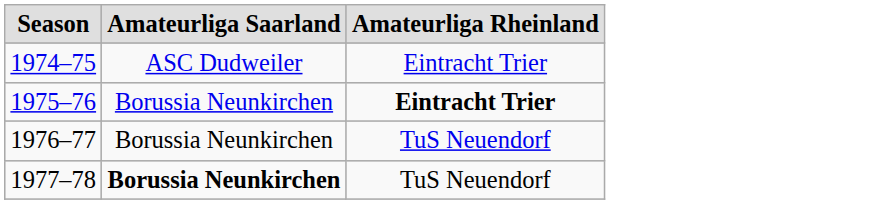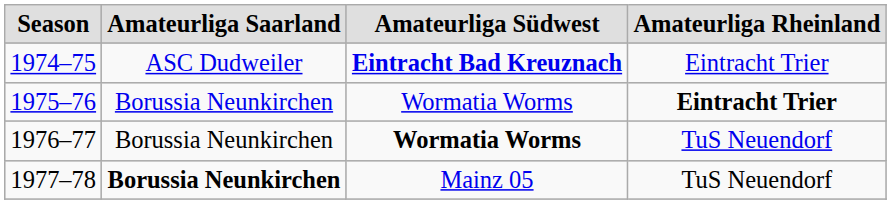 <table class="wikitable">
 <tr style="text-align:center; background:#dfdfdf;">
 <td><strong>Season</strong></td>
 <td><strong>Amateurliga Saarland</strong></td>
+<td><strong>Amateurliga Südwest</strong></td>
 <td><strong>Amateurliga Rheinland</strong></td>
 </tr>
 <tr style="text-align:center;">
 <td><a href='#'>1974–75</a></td>
 <td><a href='#'>ASC Dudweiler</a></td>
+<td><strong><a href='#'>Eintracht Bad Kreuznach</a></strong></td>
 <td><a href='#'>Eintracht Trier</a></td>
 </tr>
 <tr style="text-align:center;">
 <td><a href='#'>1975–76</a></td>
 <td><a href='#'>Borussia Neunkirchen</a></td>
+<td><a href='#'>Wormatia Worms</a></td>
 <td><strong>Eintracht Trier</strong></td>
 </tr>
 <tr style="text-align:center;">
 <td>1976–77</td>
 <td>Borussia Neunkirchen</td>
+<td><strong>Wormatia Worms</strong></td>
 <td><a href='#'>TuS Neuendorf</a></td>
 </tr>
 <tr style="text-align:center;">
 <td>1977–78</td>
 <td><strong>Borussia Neunkirchen</strong></td>
+<td><a href='#'>Mainz 05</a></td>
 <td>TuS Neuendorf</td>
 </tr>
 </table>
